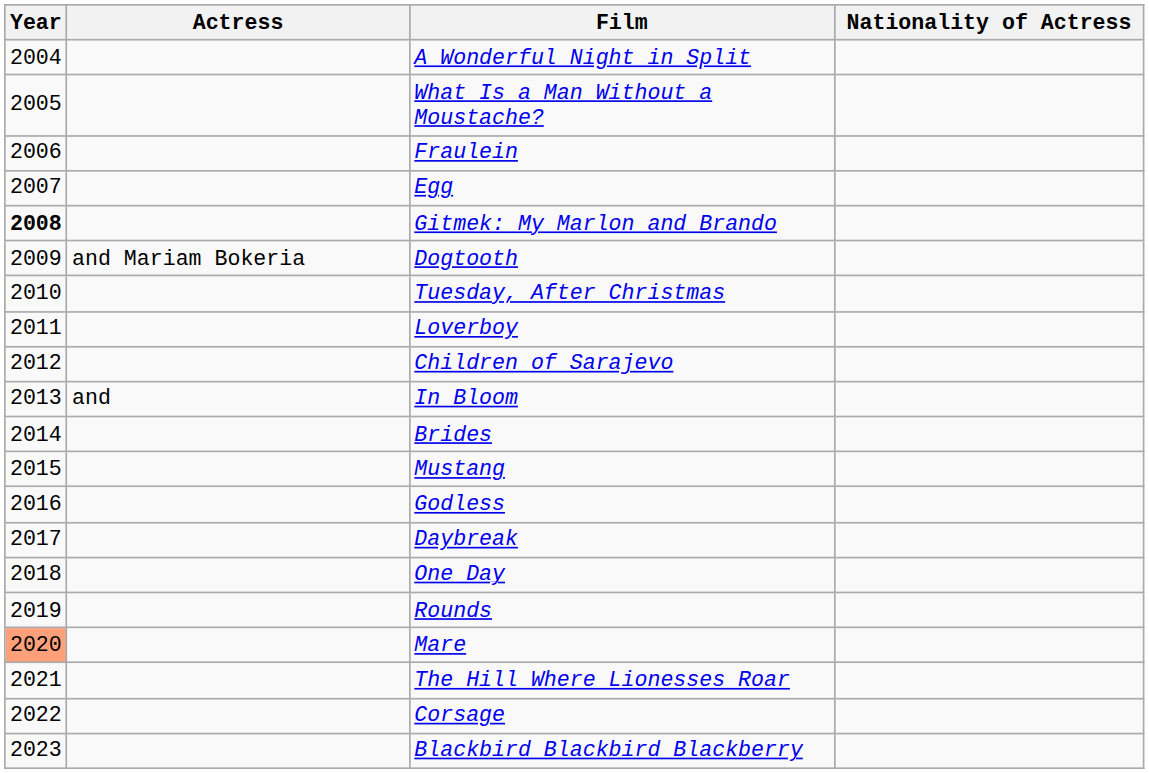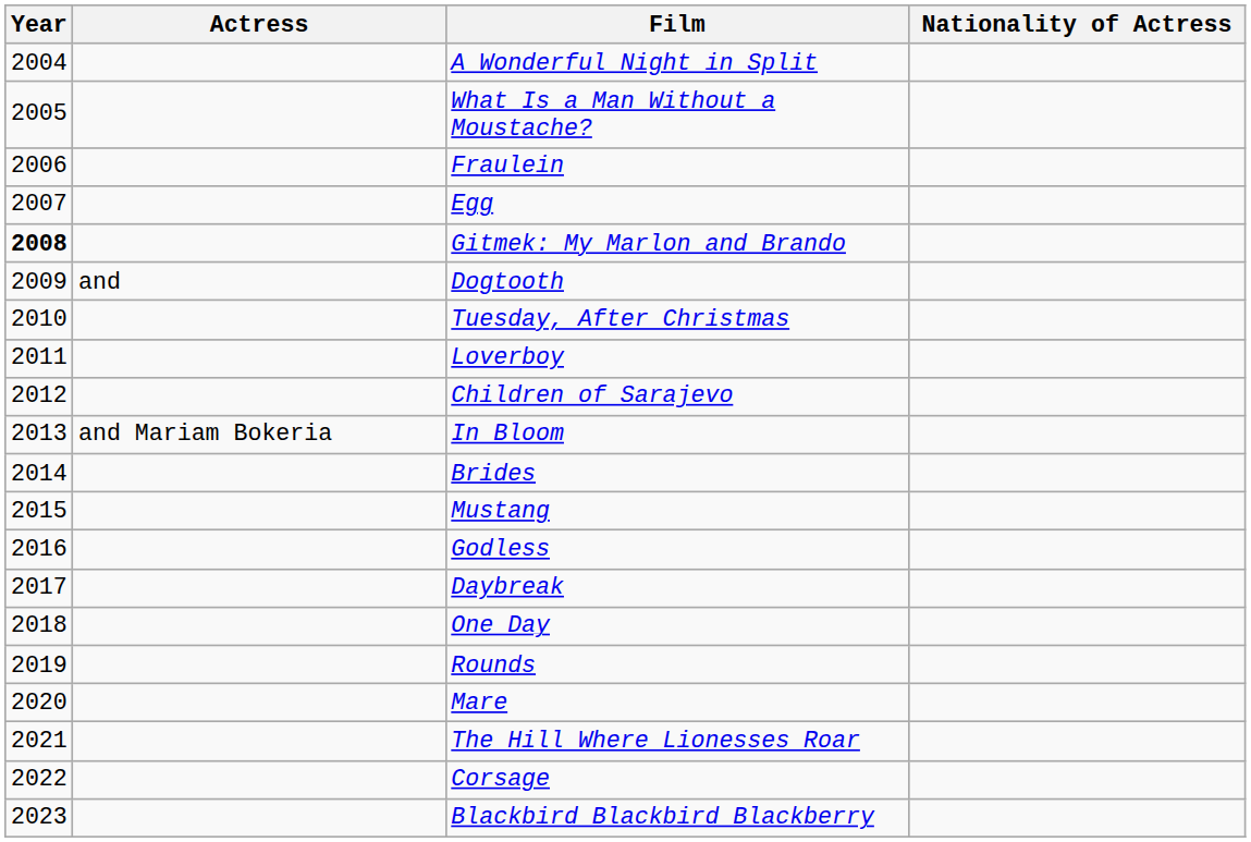 <table class="wikitable sortable">
 <tr>
 <th style="width:30px;">Year</th>
 <th style="width:200px;">Actress</th>
 <th style="width:250px;">Film</th>
 <th style="width:180px;">Nationality of Actress</th>
 </tr>
 <tr>
 <td>2004</td>
 <td></td>
 <td><em><a href='#'>A Wonderful Night in Split</a></em></td>
 <td></td>
 </tr>
 <tr>
 <td>2005</td>
 <td></td>
 <td><em><a href='#'>What Is a Man Without a Moustache?</a></em></td>
 <td></td>
 </tr>
 <tr>
 <td>2006</td>
 <td></td>
 <td><em><a href='#'>Fraulein</a></em></td>
 <td></td>
 </tr>
 <tr>
 <td>2007</td>
 <td></td>
 <td><em><a href='#'>Egg</a></em></td>
 <td></td>
 </tr>
 <tr>
 <td><strong>2008</strong></td>
 <td></td>
 <td><em><a href='#'>Gitmek: My Marlon and Brando</a></em></td>
 <td></td>
 </tr>
 <tr>
 <td>2009</td>
-<td> and Mariam Bokeria</td>
+<td> and </td>
 <td><em><a href='#'>Dogtooth</a></em></td>
 <td></td>
 </tr>
 <tr>
 <td>2010</td>
 <td></td>
 <td><em><a href='#'>Tuesday, After Christmas</a></em></td>
 <td></td>
 </tr>
 <tr>
 <td>2011</td>
 <td></td>
 <td><em><a href='#'>Loverboy</a></em></td>
 <td></td>
 </tr>
 <tr>
 <td>2012</td>
 <td></td>
 <td><em><a href='#'>Children of Sarajevo</a></em></td>
 <td></td>
 </tr>
 <tr>
 <td>2013</td>
-<td> and </td>
+<td> and Mariam Bokeria</td>
 <td><em><a href='#'>In Bloom</a></em></td>
 <td></td>
 </tr>
 <tr>
 <td>2014</td>
 <td></td>
 <td><em><a href='#'>Brides</a></em></td>
 <td></td>
 </tr>
 <tr>
 <td>2015</td>
 <td><br></td>
 <td><em><a href='#'>Mustang</a></em></td>
 <td></td>
 </tr>
 <tr>
 <td>2016</td>
 <td></td>
 <td><em><a href='#'>Godless</a></em></td>
 <td></td>
 </tr>
 <tr>
 <td>2017</td>
 <td></td>
 <td><em><a href='#'>Daybreak</a></em></td>
 <td></td>
 </tr>
 <tr>
 <td>2018</td>
 <td></td>
 <td><em><a href='#'>One Day</a></em></td>
 <td></td>
 </tr>
 <tr>
 <td>2019</td>
 <td></td>
 <td><em><a href='#'>Rounds</a></em></td>
 <td></td>
 </tr>
 <tr>
-<td style="background: lightsalmon;">2020</td>
+<td>2020</td>
 <td></td>
 <td><em><a href='#'>Mare</a></em></td>
 <td></td>
 </tr>
 <tr>
 <td>2021</td>
 <td><br></td>
 <td><em><a href='#'>The Hill Where Lionesses Roar</a></em></td>
 <td></td>
 </tr>
 <tr>
 <td>2022</td>
 <td></td>
 <td><em><a href='#'>Corsage</a></em></td>
 <td></td>
 </tr>
 <tr>
 <td>2023</td>
 <td></td>
 <td><em><a href='#'>Blackbird Blackbird Blackberry</a></em></td>
 <td></td>
 </tr>
 <tr>
 </tr>
 </table>
